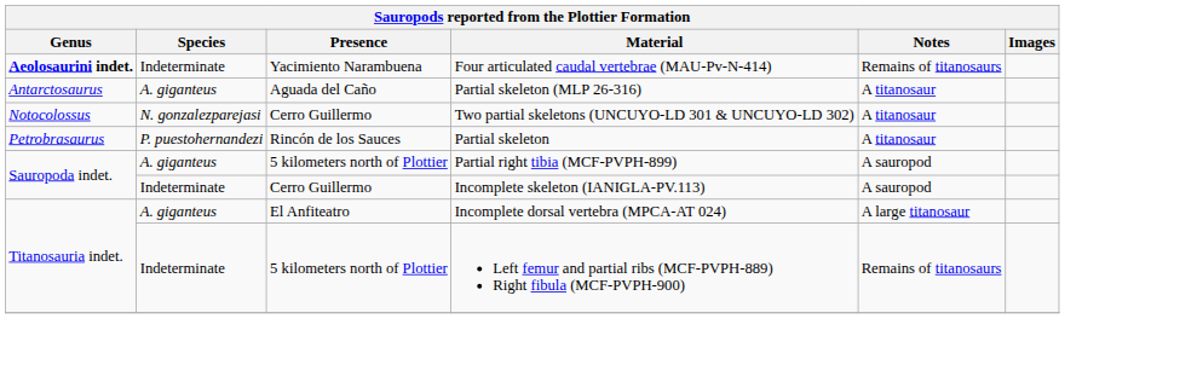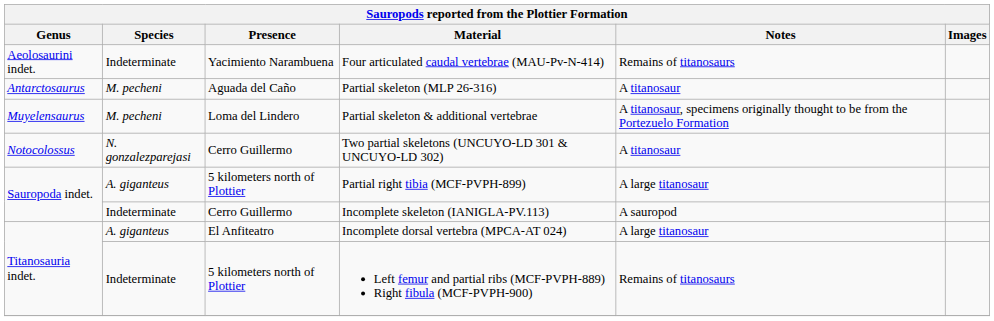 <table class="wikitable" align="center">
 <tr>
 <th colspan="6" align="center"><strong><a href='#'>Sauropods</a> reported from the Plottier Formation</strong></th>
 </tr>
 <tr>
 <th>Genus</th>
 <th>Species</th>
 <th>Presence</th>
 <th><strong>Material</strong></th>
 <th>Notes</th>
 <th>Images</th>
 </tr>
 <tr>
-<td><strong><a href='#'>Aeolosaurini</a> indet.</strong></td>
+<td><a href='#'>Aeolosaurini</a> indet.</td>
 <td>Indeterminate</td>
 <td>Yacimiento Narambuena</td>
 <td>Four articulated <a href='#'>caudal vertebrae</a> (MAU-Pv-N-414)</td>
 <td>Remains of <a href='#'>titanosaurs</a></td>
 <td></td>
 </tr>
 <tr>
 <td><em><a href='#'>Antarctosaurus</a></em></td>
-<td><em>A. giganteus</em></td>
+<td><em>M. pecheni</em></td>
 <td>Aguada del Caño</td>
 <td>Partial skeleton (MLP 26-316)</td>
 <td>A <a href='#'>titanosaur</a></td>
+<td></td>
+</tr>
+<tr>
+<td><em><a href='#'>Muyelensaurus</a></em></td>
+<td><em>M. pecheni</em></td>
+<td>Loma del Lindero</td>
+<td>Partial skeleton & additional vertebrae</td>
+<td>A <a href='#'>titanosaur</a>, specimens originally thought to be from the <a href='#'>Portezuelo Formation</a></td>
 <td></td>
 </tr>
 <tr>
 <td><em><a href='#'>Notocolossus</a></em></td>
 <td><em>N. gonzalezparejasi</em></td>
 <td>Cerro Guillermo</td>
 <td>Two partial skeletons (UNCUYO-LD 301 & UNCUYO-LD 302)</td>
 <td>A <a href='#'>titanosaur</a></td>
 <td></td>
 </tr>
 <tr>
-<td><em><a href='#'>Petrobrasaurus</a></em></td>
-<td><em>P. puestohernandezi</em></td>
-<td>Rincón de los Sauces</td>
-<td>Partial skeleton</td>
-<td>A <a href='#'>titanosaur</a></td>
-<td></td>
-</tr>
-<tr>
 <td rowspan="2"><a href='#'>Sauropoda</a> indet.</td>
 <td><em>A. giganteus</em></td>
 <td>5 kilometers north of <a href='#'>Plottier</a></td>
 <td>Partial right <a href='#'>tibia</a> (MCF-PVPH-899)</td>
-<td>A sauropod</td>
+<td>A large <a href='#'>titanosaur</a></td>
 <td></td>
 </tr>
 <tr>
 <td>Indeterminate</td>
 <td>Cerro Guillermo</td>
 <td>Incomplete skeleton (IANIGLA-PV.113)</td>
 <td>A sauropod</td>
 <td></td>
 </tr>
 <tr>
 <td rowspan="2"><a href='#'>Titanosauria</a> indet.</td>
 <td><em>A. giganteus</em></td>
 <td>El Anfiteatro</td>
 <td>Incomplete dorsal vertebra (MPCA-AT 024)</td>
 <td>A large <a href='#'>titanosaur</a></td>
 <td></td>
 </tr>
 <tr>
 <td>Indeterminate</td>
 <td>5 kilometers north of <a href='#'>Plottier</a></td>
 <td><br><ul><li>Left <a href='#'>femur</a> and partial ribs (MCF-PVPH-889)</li><li>Right <a href='#'>fibula</a> (MCF-PVPH-900)</li></ul></td>
 <td>Remains of <a href='#'>titanosaurs</a></td>
 <td></td>
 </tr>
 <tr>
 </tr>
 </table>
